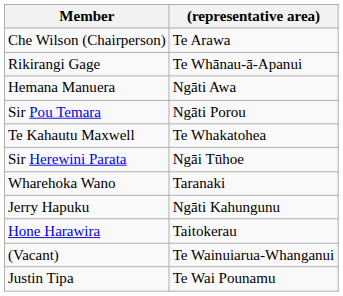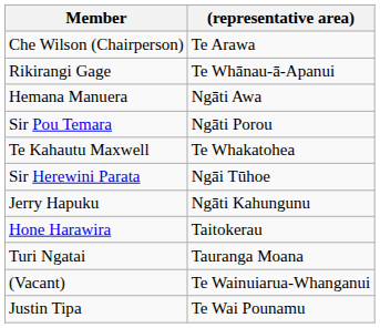 <table class="wikitable">
 <tr>
 <th>Member</th>
 <th> (representative area)</th>
 </tr>
 <tr>
 <td>Che Wilson (Chairperson)</td>
 <td>Te Arawa</td>
 </tr>
 <tr>
 <td>Rikirangi Gage</td>
 <td>Te Whānau-ā-Apanui</td>
 </tr>
 <tr>
 <td>Hemana Manuera</td>
 <td>Ngāti Awa</td>
 </tr>
 <tr>
 <td>Sir <a href='#'>Pou Temara</a></td>
 <td>Ngāti Porou</td>
 </tr>
 <tr>
 <td>Te Kahautu Maxwell</td>
 <td>Te Whakatohea</td>
 </tr>
 <tr>
 <td>Sir <a href='#'>Herewini Parata</a></td>
 <td>Ngāi Tūhoe</td>
 </tr>
 <tr>
-<td>Wharehoka Wano</td>
-<td>Taranaki</td>
-</tr>
-<tr>
 <td>Jerry Hapuku</td>
 <td>Ngāti Kahungunu</td>
 </tr>
 <tr>
 <td><a href='#'>Hone Harawira</a></td>
 <td>Taitokerau</td>
+</tr>
+<tr>
+<td>Turi Ngatai</td>
+<td>Tauranga Moana</td>
 </tr>
 <tr>
 <td>(Vacant)</td>
 <td>Te Wainuiarua-Whanganui</td>
 </tr>
 <tr>
 <td>Justin Tipa</td>
 <td>Te Wai Pounamu</td>
 </tr>
 </table>
